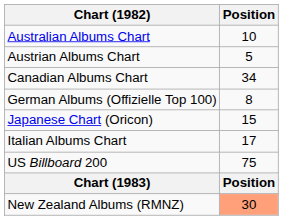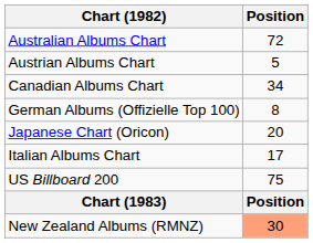 <table class="wikitable sortable" style="text-align: center;">
 <tr>
 <th>Chart (1982)</th>
 <th>Position</th>
 </tr>
 <tr>
 <td align="left"><a href='#'>Australian Albums Chart</a></td>
-<td>10</td>
+<td>72</td>
 </tr>
 <tr>
 <td align="left">Austrian Albums Chart</td>
 <td>5</td>
 </tr>
 <tr>
 <td align="left">Canadian Albums Chart</td>
 <td>34</td>
 </tr>
 <tr>
 <td align="left">German Albums (Offizielle Top 100)</td>
 <td>8</td>
 </tr>
 <tr>
 <td align="left"><a href='#'>Japanese Chart</a> (Oricon)</td>
-<td>15</td>
+<td>20</td>
 </tr>
 <tr>
 <td align="left">Italian Albums Chart</td>
 <td>17</td>
 </tr>
 <tr>
 <td align="left">US <em>Billboard</em> 200</td>
 <td>75</td>
 </tr>
 <tr>
 <th>Chart (1983)</th>
 <th>Position</th>
 </tr>
 <tr>
 <td align="left">New Zealand Albums (RMNZ)</td>
 <td style="background: lightsalmon;">30</td>
 </tr>
 </table>
